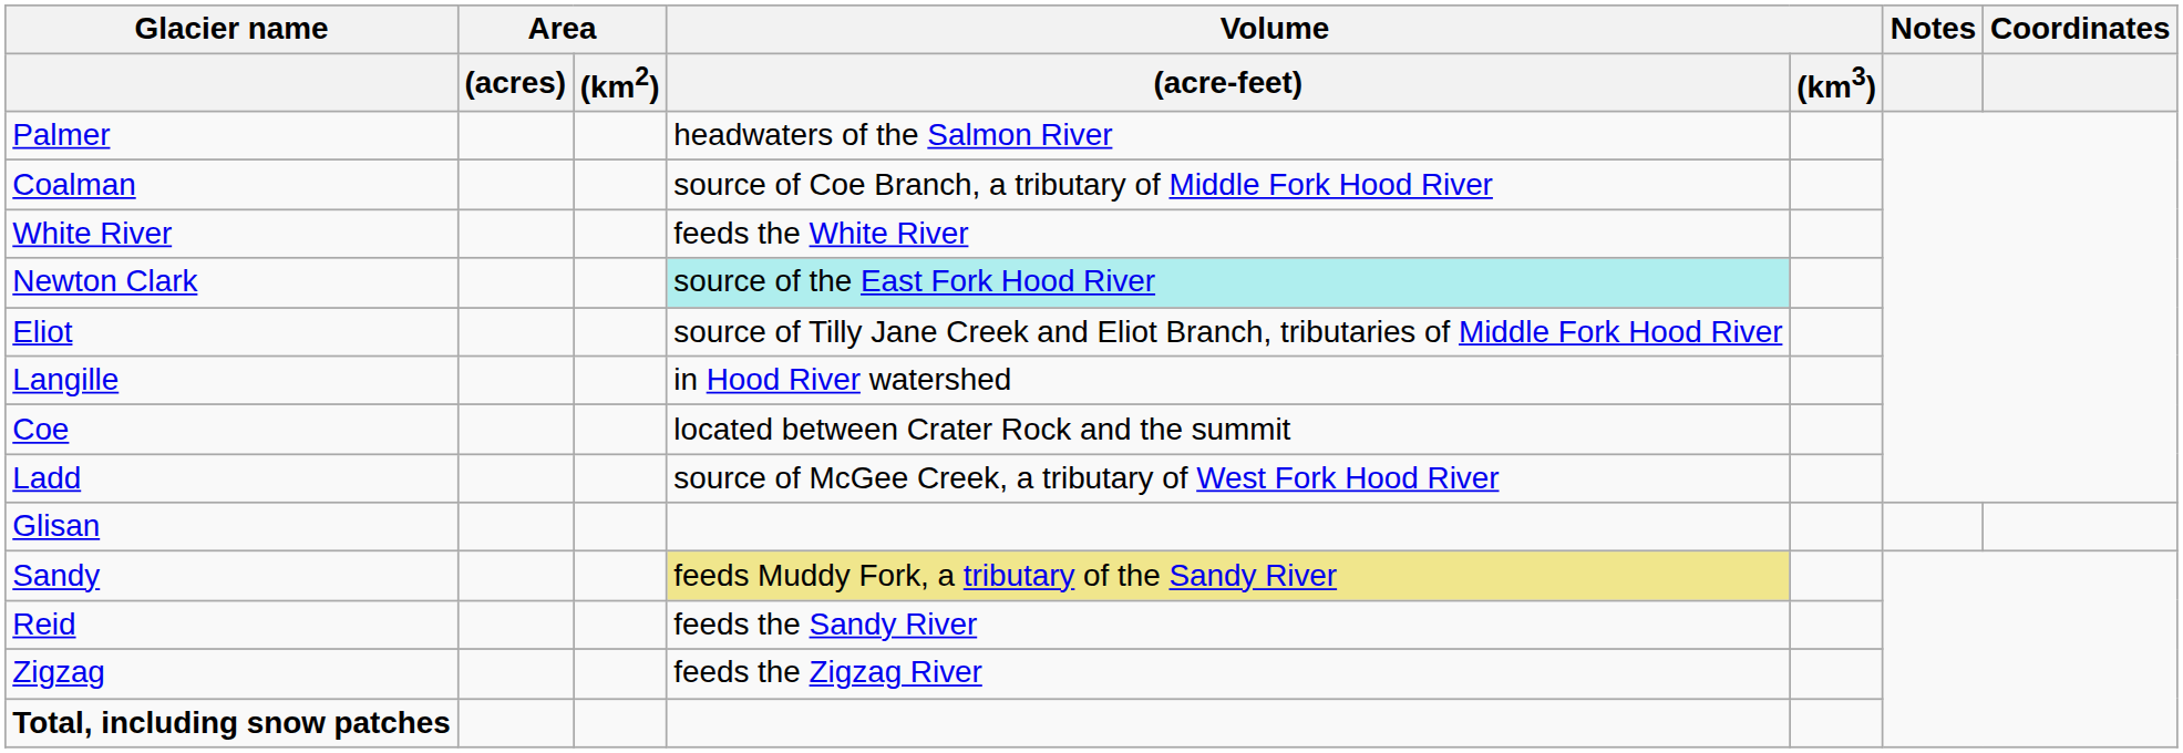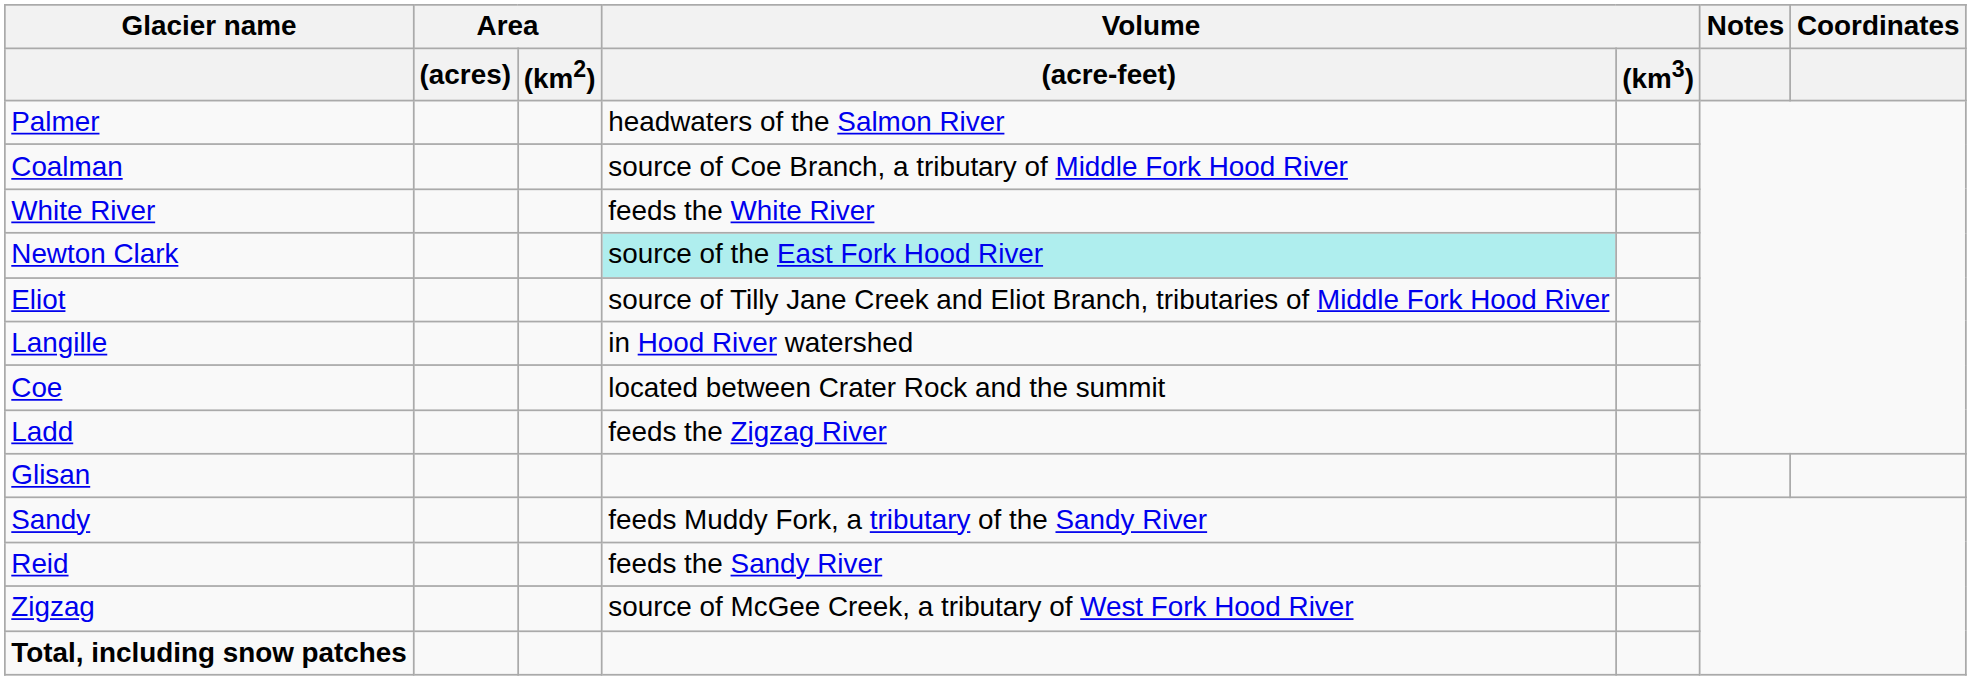 <table class="wikitable" border="1">
 <tr>
 <th>Glacier name</th>
 <th colspan=2>Area</th>
 <th colspan=2>Volume</th>
 <th>Notes</th>
 <th>Coordinates</th>
 </tr>
 <tr>
 <th></th>
 <th>(acres)</th>
 <th>(km<sup>2</sup>)</th>
 <th>(acre-feet)</th>
 <th>(km<sup>3</sup>)</th>
 <th></th>
 <th></th>
 </tr>
 <tr>
 <td><a href='#'>Palmer</a></td>
 <td></td>
 <td></td>
 <td>headwaters of the <a href='#'>Salmon River</a></td>
 <td></td>
 </tr>
 <tr>
 <td><a href='#'>Coalman</a></td>
 <td></td>
 <td> </td>
 <td>source of Coe Branch, a tributary of <a href='#'>Middle Fork Hood River</a></td>
 <td></td>
 </tr>
 <tr>
 <td><a href='#'>White River</a></td>
 <td></td>
 <td></td>
 <td>feeds the <a href='#'>White River</a></td>
 <td></td>
 </tr>
 <tr>
 <td><a href='#'>Newton Clark</a></td>
 <td></td>
 <td></td>
 <td style="background: paleturquoise;">source of the <a href='#'>East Fork Hood River</a></td>
 <td></td>
 </tr>
 <tr>
 <td><a href='#'>Eliot</a></td>
 <td></td>
 <td></td>
 <td>source of Tilly Jane Creek and Eliot Branch, tributaries of <a href='#'>Middle Fork Hood River</a></td>
 <td></td>
 </tr>
 <tr>
 <td><a href='#'>Langille</a></td>
 <td></td>
 <td></td>
 <td>in <a href='#'>Hood River</a> watershed</td>
 <td></td>
 </tr>
 <tr>
 <td><a href='#'>Coe</a></td>
 <td></td>
 <td></td>
 <td>located between Crater Rock and the summit</td>
 <td></td>
 </tr>
 <tr>
 <td><a href='#'>Ladd</a></td>
 <td></td>
 <td></td>
-<td>source of McGee Creek, a tributary of <a href='#'>West Fork Hood River</a></td>
+<td>feeds the <a href='#'>Zigzag River</a></td>
 <td></td>
 </tr>
 <tr>
 <td><a href='#'>Glisan</a></td>
 <td></td>
 <td></td>
 <td></td>
 <td></td>
 <td></td>
 <td></td>
 </tr>
 <tr>
 <td><a href='#'>Sandy</a></td>
 <td></td>
 <td></td>
-<td style="background: khaki;">feeds Muddy Fork, a <a href='#'>tributary</a> of the <a href='#'>Sandy River</a></td>
+<td>feeds Muddy Fork, a <a href='#'>tributary</a> of the <a href='#'>Sandy River</a></td>
 <td></td>
 </tr>
 <tr>
 <td><a href='#'>Reid</a></td>
 <td></td>
 <td></td>
 <td>feeds the <a href='#'>Sandy River</a></td>
 <td></td>
 </tr>
 <tr>
 <td><a href='#'>Zigzag</a></td>
 <td></td>
 <td></td>
-<td>feeds the <a href='#'>Zigzag River</a></td>
+<td>source of McGee Creek, a tributary of <a href='#'>West Fork Hood River</a></td>
 <td></td>
 </tr>
 <tr>
 <td><strong>Total, including snow patches</strong></td>
 <td></td>
 <td></td>
 <td></td>
 <td></td>
 </tr>
 </table>
